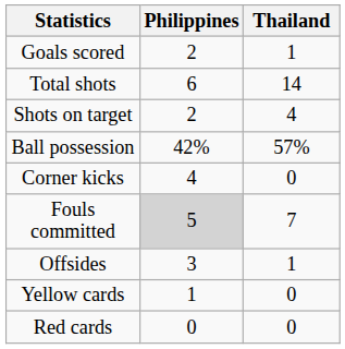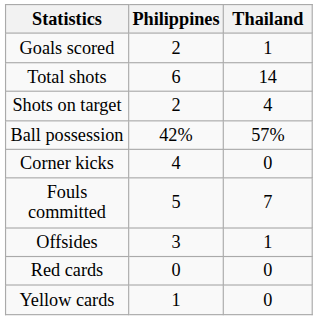 <table class="wikitable" style="text-align:center; margin:auto;">
 <tr>
 <th scope=col width=100>Statistics</th>
 <th scope=col width=70>Philippines</th>
 <th scope=col width=70>Thailand</th>
 </tr>
 <tr>
 <td>Goals scored</td>
 <td>2</td>
 <td>1</td>
 </tr>
 <tr>
 <td>Total shots</td>
 <td>6</td>
 <td>14</td>
 </tr>
 <tr>
 <td>Shots on target</td>
 <td>2</td>
 <td>4</td>
 </tr>
 <tr>
 <td>Ball possession</td>
 <td>42%</td>
 <td>57%</td>
 </tr>
 <tr>
 <td>Corner kicks</td>
 <td>4</td>
 <td>0</td>
 </tr>
 <tr>
 <td>Fouls committed</td>
-<td style="background: lightgrey;">5</td>
+<td>5</td>
 <td>7</td>
 </tr>
 <tr>
 <td>Offsides</td>
 <td>3</td>
 <td>1</td>
 </tr>
 <tr>
+<td>Red cards</td>
+<td>0</td>
+<td>0</td>
+</tr>
+<tr>
 <td>Yellow cards</td>
 <td>1</td>
 <td>0</td>
 </tr>
-<tr>
-<td>Red cards</td>
-<td>0</td>
-<td>0</td>
-</tr>
 </table>
